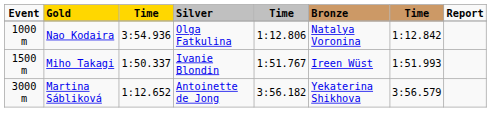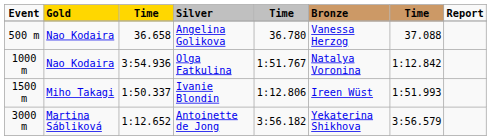 <table class="wikitable">
 <tr>
 <td width="80" align="center"><strong>Event</strong></td>
 <td width="240" bgcolor="gold"><strong>Gold</strong></td>
 <td width="50" bgcolor="gold" align="center"><strong>Time</strong></td>
 <td width="240" bgcolor="silver"><strong>Silver</strong></td>
 <td width="50" bgcolor="silver" align="center"><strong>Time</strong></td>
 <td width="240" bgcolor="#CC9966"><strong>Bronze</strong></td>
 <td width="50" bgcolor="#CC9966" align="center"><strong>Time</strong></td>
 <td width="50" align="center"><strong>Report</strong></td>
 </tr>
 <tr bgcolor="#cccccc">
 </tr>
 <tr>
+<td align="center">500 m</td>
+<td> <a href='#'>Nao Kodaira</a></td>
+<td align="right">36.658</td>
+<td> <a href='#'>Angelina Golikova</a></td>
+<td align="right">36.780</td>
+<td> <a href='#'>Vanessa Herzog</a></td>
+<td align="right">37.088</td>
+<td align="center"></td>
+</tr>
+<tr>
 <td align="center">1000 m</td>
 <td> <a href='#'>Nao Kodaira</a></td>
 <td align="right">3:54.936</td>
 <td> <a href='#'>Olga Fatkulina</a></td>
-<td align="right">1:12.806</td>
+<td align="right">1:51.767</td>
 <td> <a href='#'>Natalya Voronina</a></td>
 <td align="right">1:12.842</td>
 <td align="center"></td>
 </tr>
 <tr>
 <td align="center">1500 m</td>
 <td> <a href='#'>Miho Takagi</a></td>
 <td align="right">1:50.337 <strong></strong></td>
 <td> <a href='#'>Ivanie Blondin</a></td>
-<td align="right">1:51.767</td>
+<td align="right">1:12.806</td>
 <td> <a href='#'>Ireen Wüst</a></td>
 <td align="right">1:51.993</td>
 <td align="center"></td>
 </tr>
 <tr>
 <td align="center">3000 m</td>
 <td> <a href='#'>Martina Sábliková</a></td>
 <td align="right">1:12.652</td>
 <td> <a href='#'>Antoinette de Jong</a></td>
 <td align="right">3:56.182</td>
 <td> <a href='#'>Yekaterina Shikhova</a></td>
 <td align="right">3:56.579</td>
 <td align="center"></td>
 </tr>
 </table>
